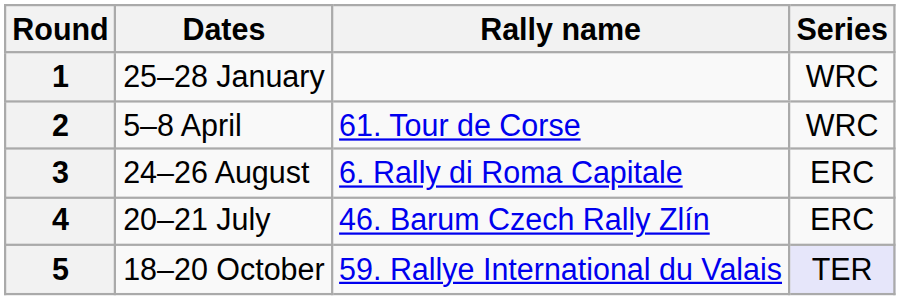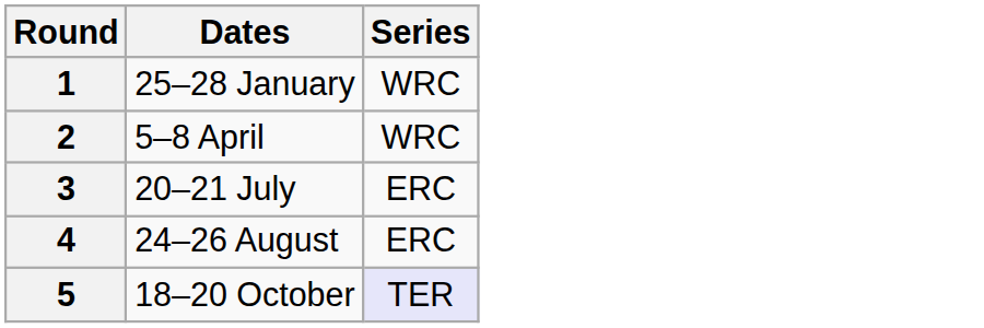 <table class="wikitable" style="font-size: 85%">
 <tr>
 <th>Round</th>
 <th>Dates</th>
-<th>Rally name</th>
 <th>Series</th>
 </tr>
 <tr>
 <th>1</th>
 <td>25–28 January</td>
-<td style="border-right:0px"> </td>
 <td align="center">WRC</td>
 </tr>
 <tr>
 <th>2</th>
 <td>5–8 April</td>
-<td> <a href='#'>61. Tour de Corse</a></td>
 <td align="center">WRC</td>
 </tr>
 <tr>
 <th>3</th>
-<td>24–26 August</td>
-<td> <a href='#'>6. Rally di Roma Capitale</a></td>
+<td>20–21 July</td>
 <td align="center">ERC</td>
 </tr>
 <tr>
 <th>4</th>
-<td>20–21 July</td>
-<td> <a href='#'>46. Barum Czech Rally Zlín</a></td>
+<td>24–26 August</td>
 <td align="center">ERC</td>
 </tr>
 <tr>
 <th>5</th>
 <td>18–20 October</td>
-<td> <a href='#'>59. Rallye International du Valais</a></td>
 <td align="center" style="background: lavender;">TER</td>
 </tr>
 </table>
